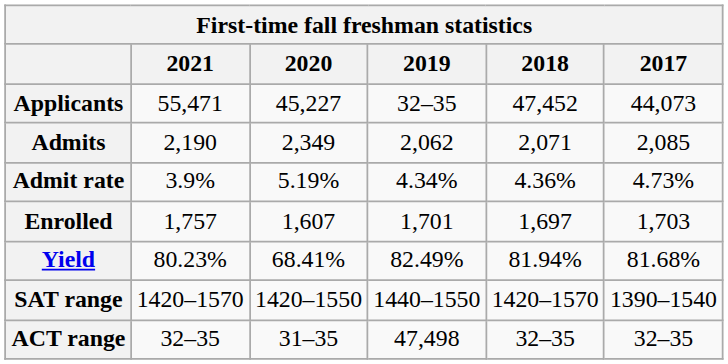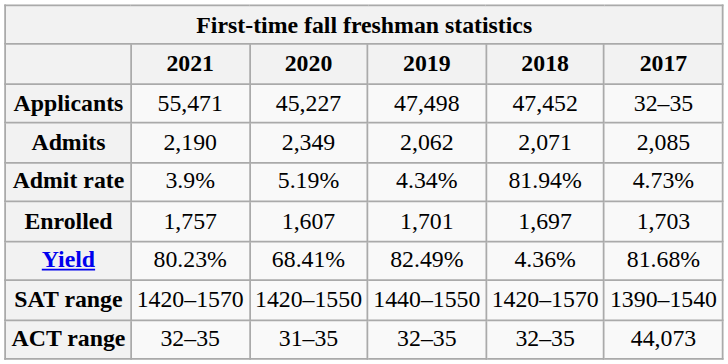 <table class="wikitable" style="float:right; font-size:85%; margin:10px">
 <tr>
 <th colspan="10">First-time fall freshman statistics</th>
 </tr>
 <tr>
 <th> </th>
 <th>2021</th>
 <th>2020</th>
 <th>2019</th>
 <th>2018</th>
 <th>2017</th>
 </tr>
 <tr style="text-align:center;">
 <th>Applicants</th>
 <td>55,471</td>
 <td>45,227</td>
+<td>47,498</td>
+<td>47,452</td>
 <td>32–35</td>
-<td>47,452</td>
-<td>44,073</td>
 </tr>
 <tr style="text-align:center;">
 <th>Admits</th>
 <td>2,190</td>
 <td>2,349</td>
 <td>2,062</td>
 <td>2,071</td>
 <td>2,085</td>
 </tr>
 <tr style="text-align:center;">
 <th>Admit rate</th>
 <td>3.9%</td>
 <td>5.19%</td>
 <td>4.34%</td>
-<td>4.36%</td>
+<td>81.94%</td>
 <td>4.73%</td>
 </tr>
 <tr style="text-align:center;">
 <th>Enrolled</th>
 <td>1,757</td>
 <td>1,607</td>
 <td>1,701</td>
 <td>1,697</td>
 <td>1,703</td>
 </tr>
 <tr style="text-align:center;">
 <th><a href='#'>Yield</a></th>
 <td>80.23%</td>
 <td>68.41%</td>
 <td>82.49%</td>
-<td>81.94%</td>
+<td>4.36%</td>
 <td>81.68%</td>
 </tr>
 <tr style="text-align:center;">
 <th>SAT range</th>
 <td>1420–1570</td>
 <td>1420–1550</td>
 <td>1440–1550</td>
 <td>1420–1570</td>
 <td>1390–1540</td>
 </tr>
 <tr style="text-align:center;">
 <th>ACT range</th>
 <td>32–35</td>
 <td>31–35</td>
-<td>47,498</td>
 <td>32–35</td>
 <td>32–35</td>
+<td>44,073</td>
 </tr>
 </table>
